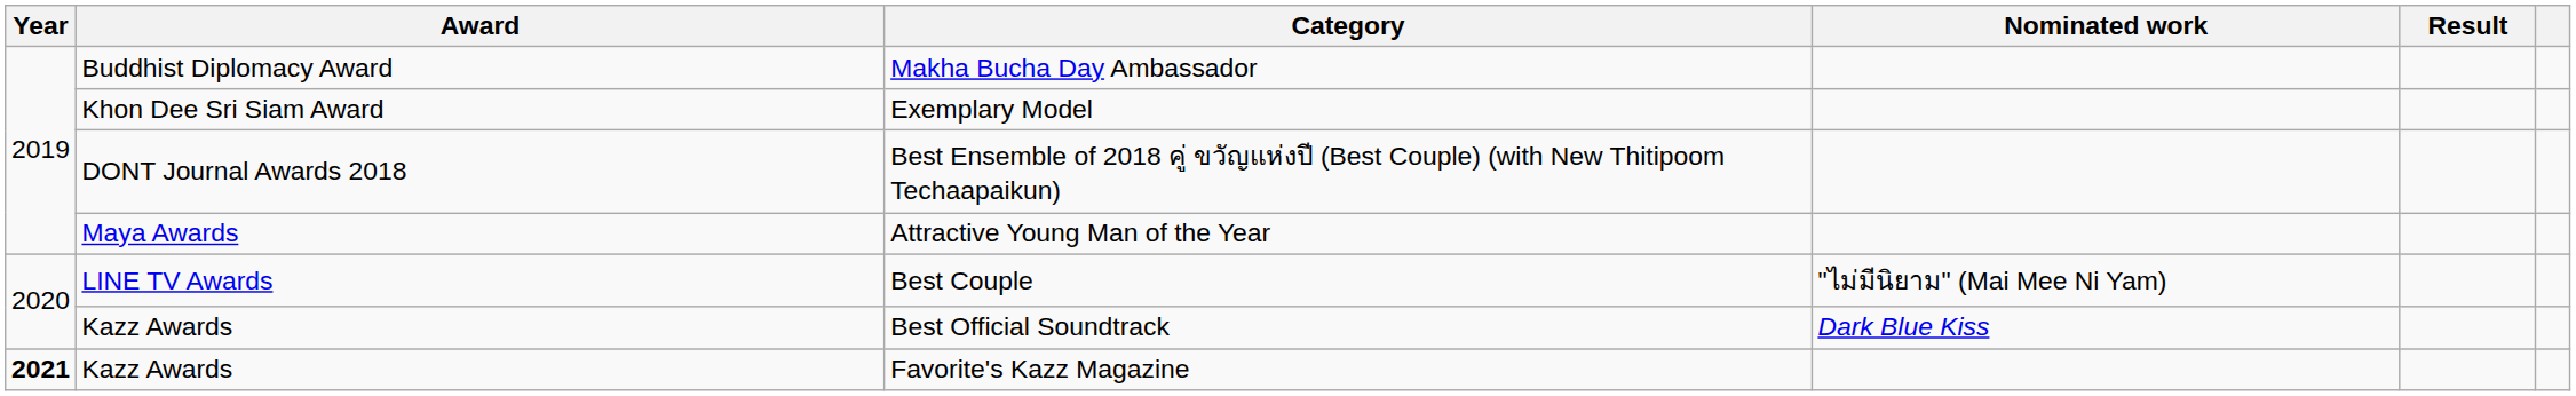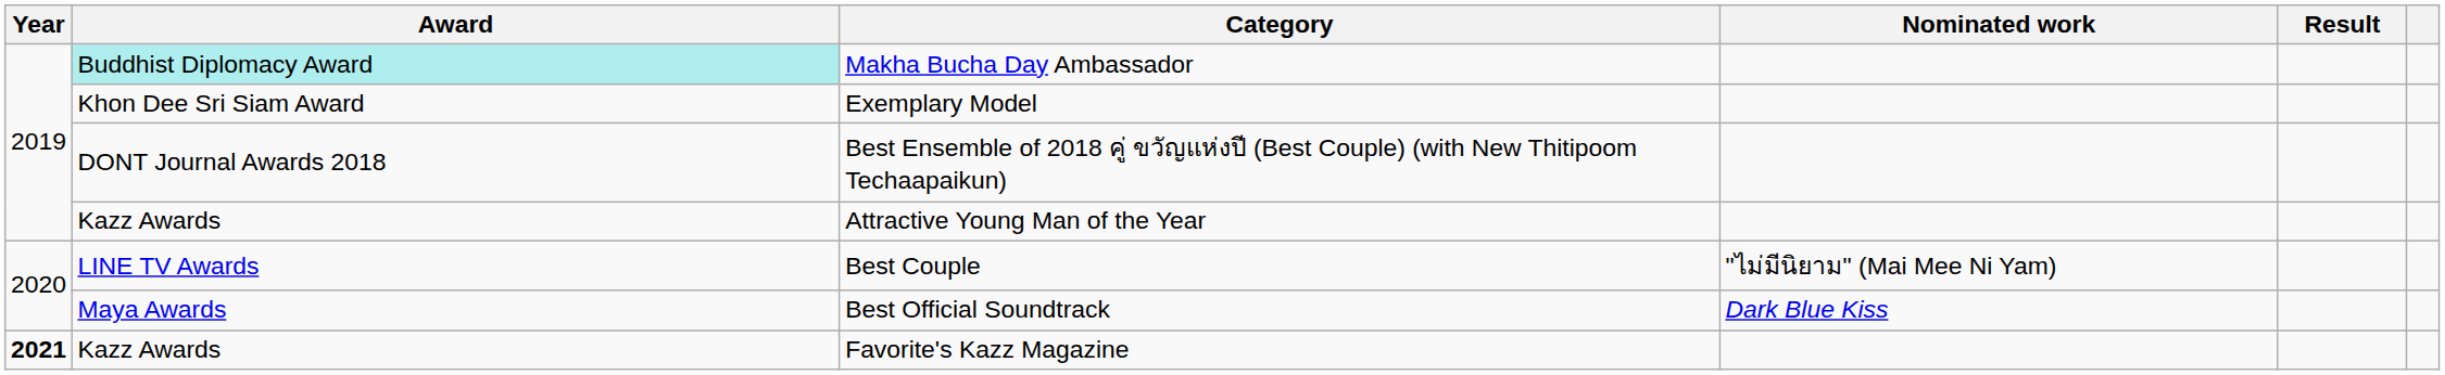 <table class="wikitable sortable">
 <tr>
 <th scope="col" style="width:1em;">Year</th>
 <th scope="col" style="width:35em;">Award</th>
 <th scope="col" style="width:40em;">Category</th>
 <th scope="col" style="width:25em;">Nominated work</th>
 <th scope="col" style="width:5em;">Result</th>
 <th scope="col" style="width:1em;" class="unsortable"></th>
 </tr>
 <tr>
 <td rowspan="4">2019</td>
-<td>Buddhist Diplomacy Award</td>
+<td style="background: paleturquoise;">Buddhist Diplomacy Award</td>
 <td><a href='#'>Makha Bucha Day</a> Ambassador </td>
 <td><em></em></td>
 <td></td>
 <td style="text-align: center;"></td>
 </tr>
 <tr>
 <td>Khon Dee Sri Siam Award</td>
 <td>Exemplary Model</td>
 <td><em></em></td>
 <td></td>
 <td style="text-align: center;"></td>
 </tr>
 <tr>
 <td>DONT Journal Awards 2018</td>
 <td>Best Ensemble of 2018 คู่ ขวัญแห่งปี (Best Couple) (with New Thitipoom Techaapaikun)</td>
 <td></td>
 <td></td>
 <td></td>
 </tr>
 <tr>
-<td><a href='#'>Maya Awards</a></td>
+<td Kazz Awards>Kazz Awards</td>
 <td>Attractive Young Man of the Year</td>
 <td></td>
 <td></td>
 <td></td>
 </tr>
 <tr>
 <td rowspan="2">2020</td>
 <td><a href='#'>LINE TV Awards</a></td>
 <td>Best Couple</td>
 <td>"ไม่มีนิยาม" (Mai Mee Ni Yam)<br></td>
 <td></td>
 <td style="text-align: center;"></td>
 </tr>
 <tr>
-<td Kazz Awards>Kazz Awards</td>
+<td><a href='#'>Maya Awards</a></td>
 <td>Best Official Soundtrack</td>
 <td><em><a href='#'>Dark Blue Kiss</a></em><br></td>
 <td></td>
 <td style="text-align: center;"></td>
 </tr>
 <tr>
 <td><strong>2021</strong></td>
 <td 15th Kazz Awards>Kazz Awards</td>
 <td>Favorite's Kazz Magazine</td>
 <td></td>
 <td></td>
 <td></td>
 </tr>
 </table>
